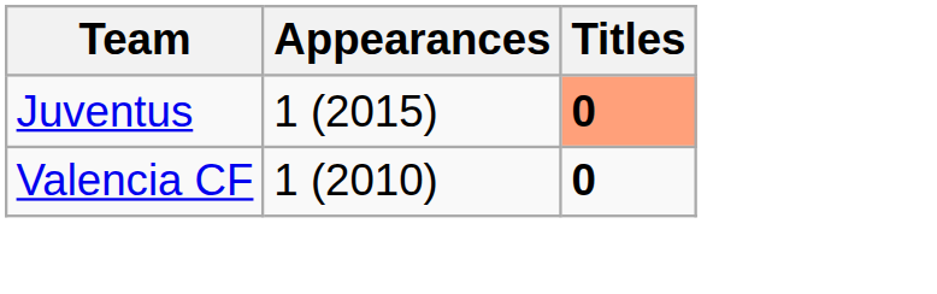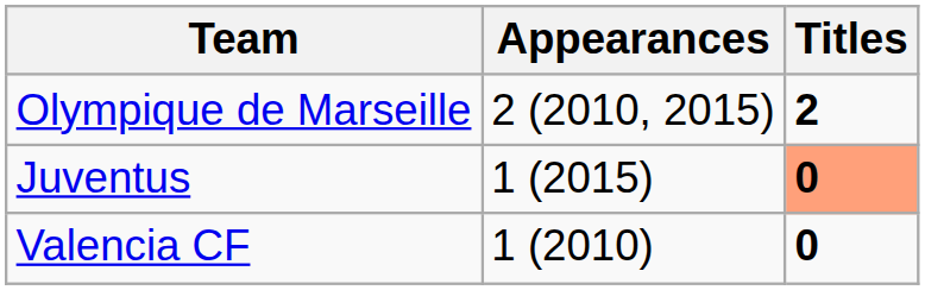 <table class="wikitable">
 <tr>
 <th>Team</th>
 <th>Appearances</th>
 <th>Titles</th>
+</tr>
+<tr>
+<td> <a href='#'>Olympique de Marseille</a></td>
+<td>2 (2010, 2015)</td>
+<td><strong>2</strong></td>
 </tr>
 <tr>
 <td> <a href='#'>Juventus</a></td>
 <td>1 (2015)</td>
 <td style="background: lightsalmon;"><strong>0</strong></td>
 </tr>
 <tr>
 <td> <a href='#'>Valencia CF</a></td>
 <td>1 (2010)</td>
 <td><strong>0</strong></td>
 </tr>
 </table>
